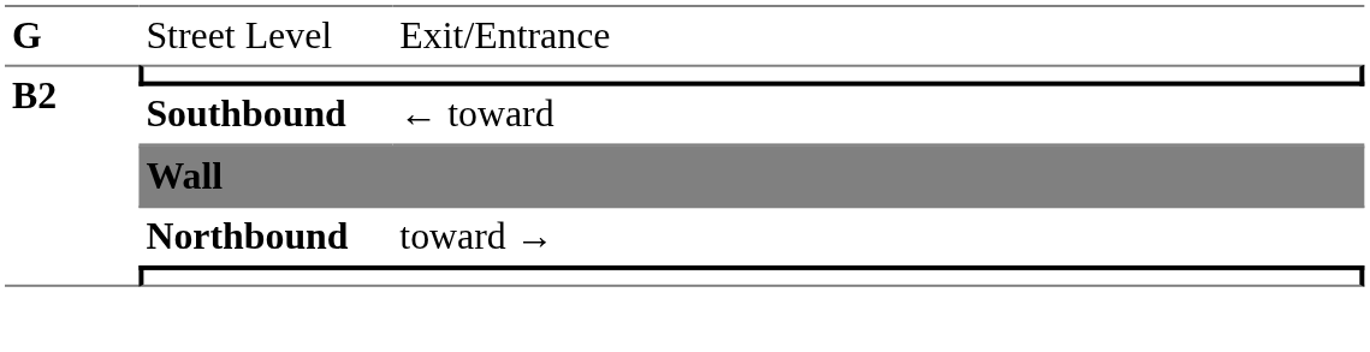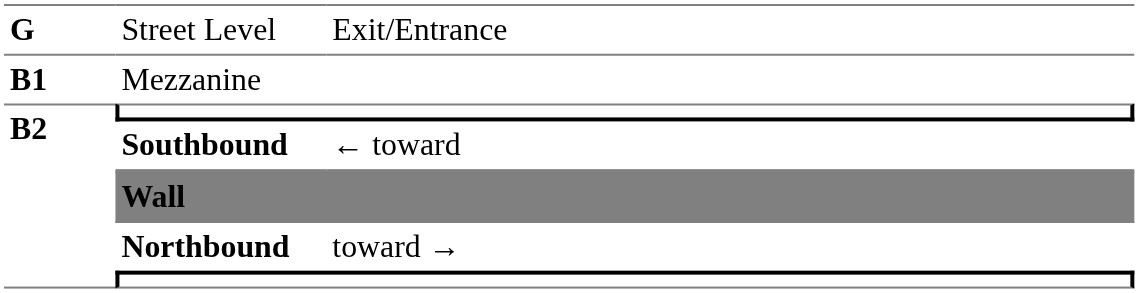 <table cellspacing="0" cellpadding="3" border="0">
 <tr>
 <td style="width:50px; border-top:solid 1px gray; vertical-align:top;"><strong>G</strong></td>
 <td style="width:100px; border-top:solid 1px gray; vertical-align:top;">Street Level</td>
 <td style="width:400px; border-top:solid 1px gray; vertical-align:top;">Exit/Entrance</td>
+</tr>
+<tr style="vertical-align:top;">
+<td style="width:50px; border-top:solid 1px gray; "><strong>B1</strong></td>
+<td style="width:100px; border-top:solid 1px gray; ">Mezzanine</td>
+<td style="width:400px; border-top:solid 1px gray; vertical-align:top;"></td>
 </tr>
 <tr>
 <td rowspan="5"  style="width:50px; border-top:solid 1px gray; border-bottom:solid 1px gray; vertical-align:top;"><strong>B2</strong></td>
 <td colspan="2" style="border-top:solid 1px gray;border-right:solid 2px black;border-left:solid 2px black;border-bottom:solid 2px black;text-align:center;"></td>
 </tr>
 <tr>
 <td style="border-bottom:solid 1px gray; width:100px;"><strong>Southbound</strong></td>
 <td style="border-bottom:solid 1px gray; width:390px;">←   toward  </td>
 </tr>
 <tr style="background:gray;">
 <td colspan="2" style="border-bottom:solid 1px gray;border-top:solid 1px gray;"><strong>Wall</strong></td>
 </tr>
 <tr>
 <td><strong>Northbound</strong></td>
 <td>   toward   →</td>
 </tr>
 <tr>
 <td colspan="2" style="border-top:solid 2px black;border-right:solid 2px black;border-left:solid 2px black;border-bottom:solid 1px gray;text-align:center;"></td>
 </tr>
 </table>
